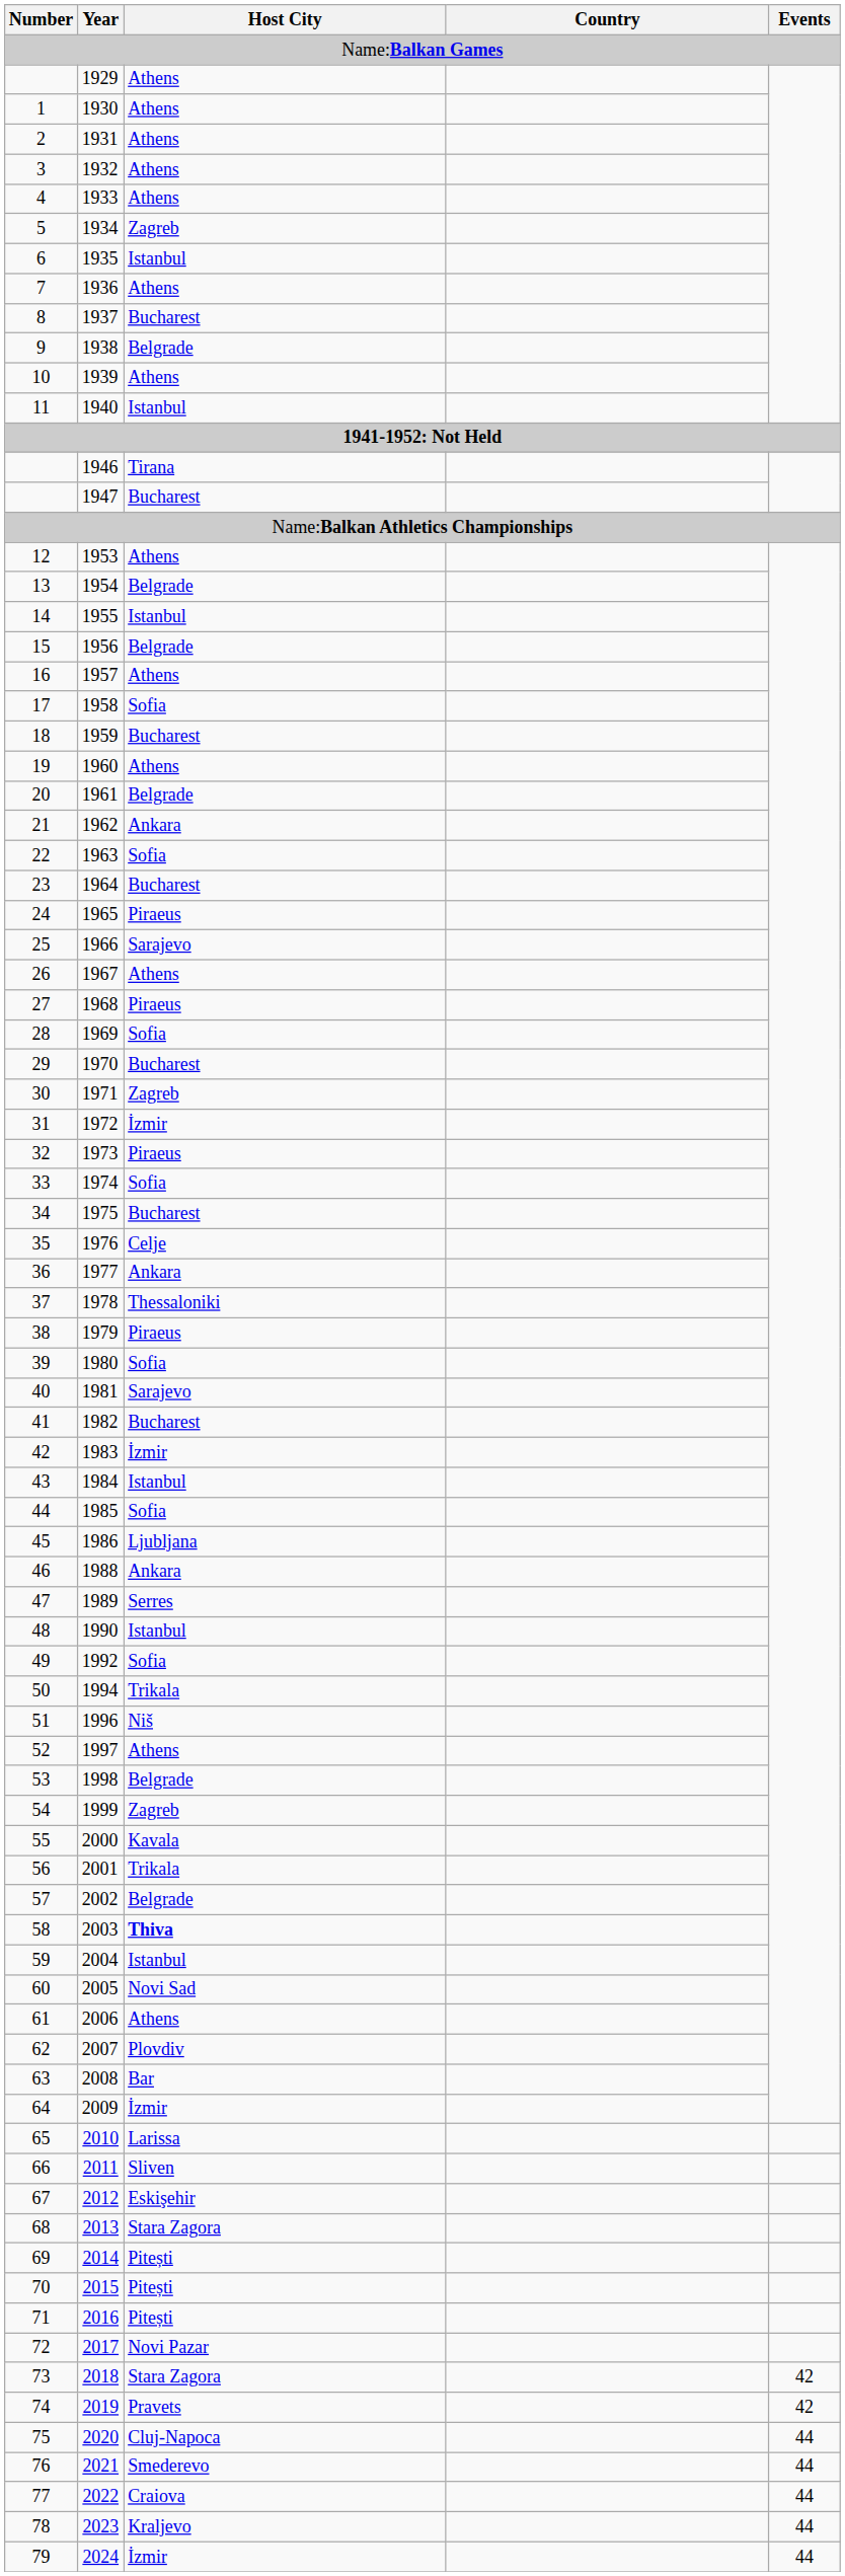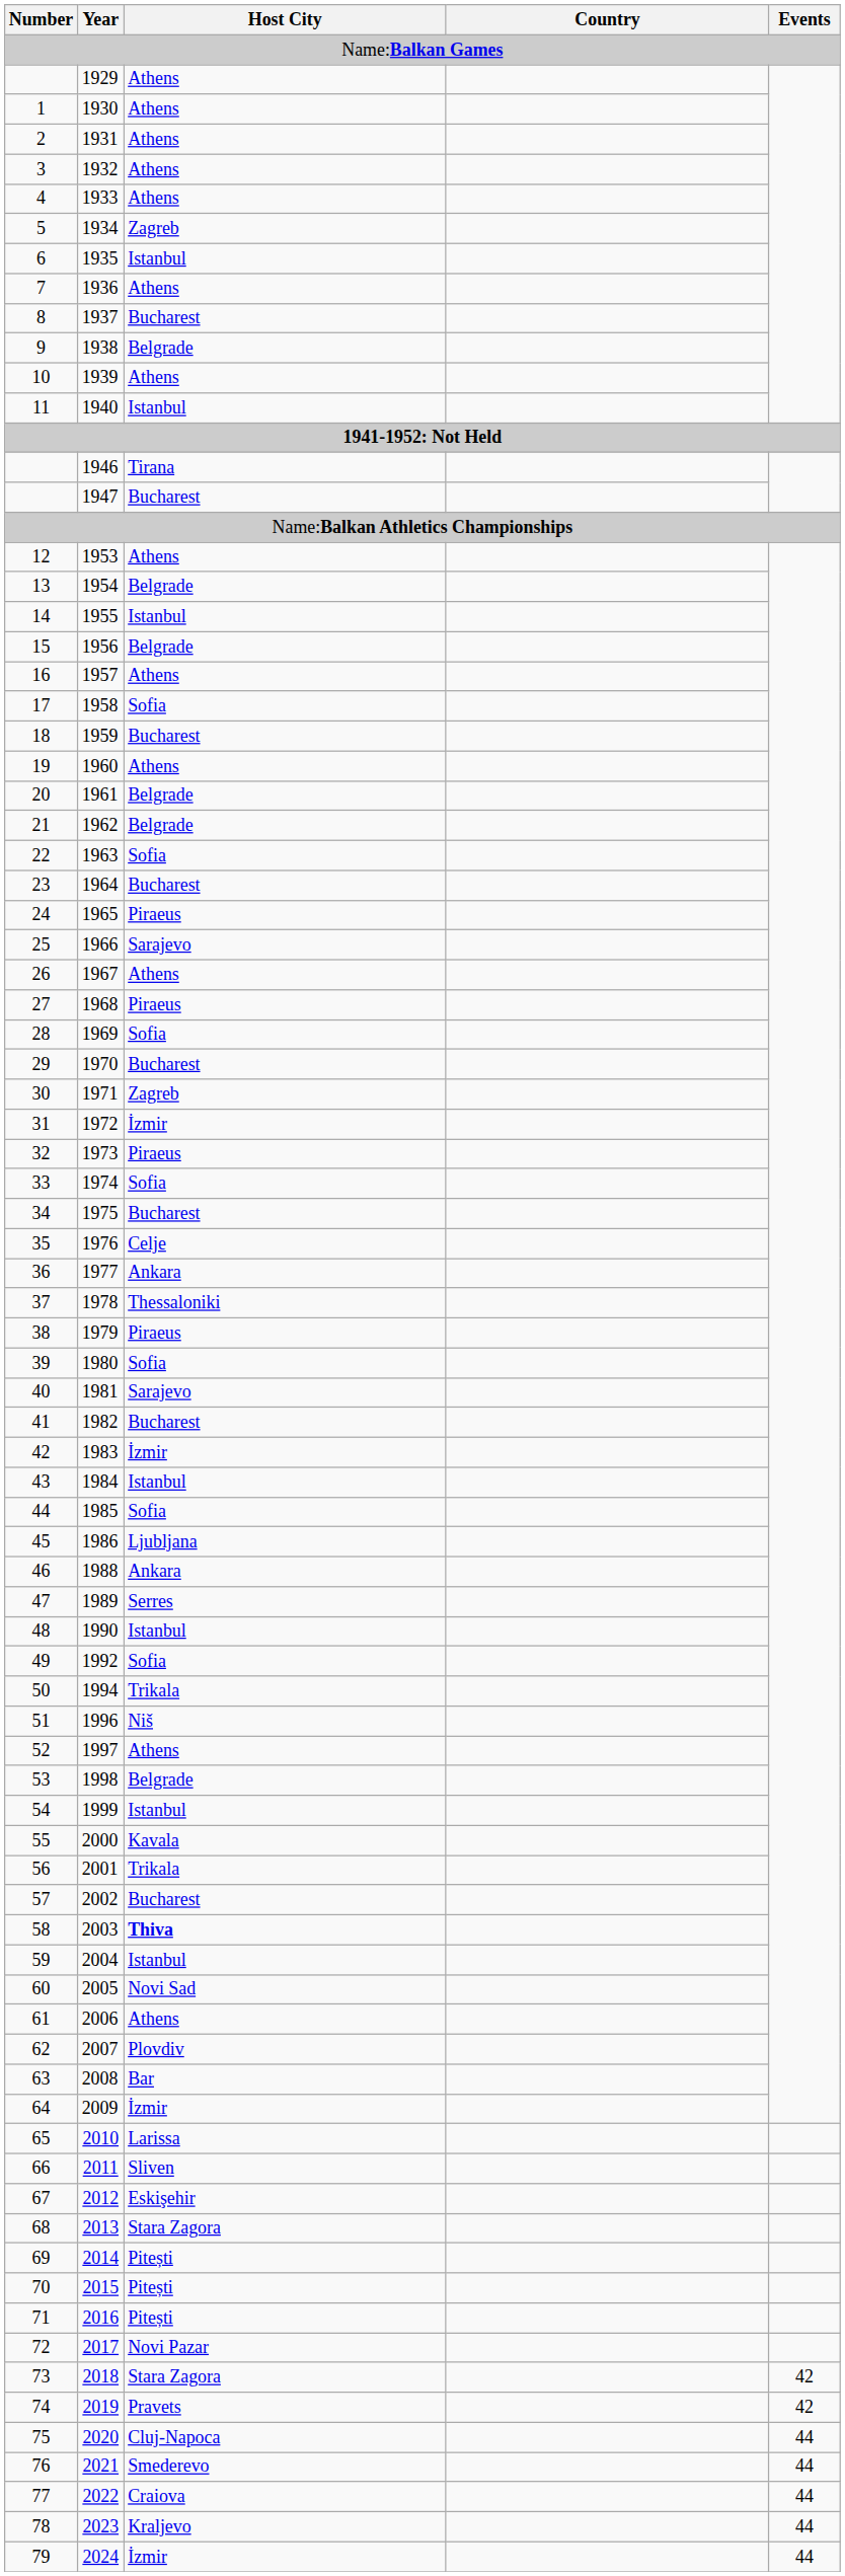 <table class="wikitable" style="font-size:90%">
 <tr>
 <th width=30>Number</th>
 <th width=30>Year</th>
 <th width=250>Host City</th>
 <th width=250>Country</th>
 <th width=50>Events</th>
 </tr>
 <tr>
 <td colspan="6" bgcolor="#cccccc"align=center>Name:<strong><a href='#'>Balkan Games</a></strong></td>
 </tr>
 <tr>
 <td align=center></td>
 <td>1929</td>
 <td align=left><a href='#'>Athens</a></td>
 <td align=left></td>
 </tr>
 <tr>
 <td align=center>1</td>
 <td>1930</td>
 <td align=left><a href='#'>Athens</a></td>
 <td align=left></td>
 </tr>
 <tr>
 <td align=center>2</td>
 <td>1931</td>
 <td align=left><a href='#'>Athens</a></td>
 <td align=left></td>
 </tr>
 <tr>
 <td align=center>3</td>
 <td>1932</td>
 <td align=left><a href='#'>Athens</a></td>
 <td align=left></td>
 </tr>
 <tr>
 <td align=center>4</td>
 <td>1933</td>
 <td align=left><a href='#'>Athens</a></td>
 <td align=left></td>
 </tr>
 <tr>
 <td align=center>5</td>
 <td>1934</td>
 <td align=left><a href='#'>Zagreb</a></td>
 <td align=left></td>
 </tr>
 <tr>
 <td align=center>6</td>
 <td>1935</td>
 <td align=left><a href='#'>Istanbul</a></td>
 <td align=left></td>
 </tr>
 <tr>
 <td align=center>7</td>
 <td>1936</td>
 <td align=left><a href='#'>Athens</a></td>
 <td align=left></td>
 </tr>
 <tr>
 <td align=center>8</td>
 <td>1937</td>
 <td align=left><a href='#'>Bucharest</a></td>
 <td align=left></td>
 </tr>
 <tr>
 <td align=center>9</td>
 <td>1938</td>
 <td align=left><a href='#'>Belgrade</a></td>
 <td align=left></td>
 </tr>
 <tr>
 <td align=center>10</td>
 <td>1939</td>
 <td align=left><a href='#'>Athens</a></td>
 <td align=left></td>
 </tr>
 <tr>
 <td align=center>11</td>
 <td>1940</td>
 <td align=left><a href='#'>Istanbul</a></td>
 <td align=left></td>
 </tr>
 <tr>
 <td colspan="6" bgcolor="#cccccc"align=center><strong>1941-1952: Not Held</strong></td>
 </tr>
 <tr>
 <td align=center></td>
 <td>1946</td>
 <td align=left><a href='#'>Tirana</a></td>
 <td align=left></td>
 </tr>
 <tr>
 <td align=center></td>
 <td>1947</td>
 <td align=left><a href='#'>Bucharest</a></td>
 <td align=left></td>
 </tr>
 <tr>
 <td colspan="6" bgcolor="#cccccc"align=center>Name:<strong>Balkan Athletics Championships</strong></td>
 </tr>
 <tr>
 <td align=center>12</td>
 <td>1953</td>
 <td align=left><a href='#'>Athens</a></td>
 <td align=left></td>
 </tr>
 <tr>
 <td align=center>13</td>
 <td>1954</td>
 <td align=left><a href='#'>Belgrade</a></td>
 <td align=left></td>
 </tr>
 <tr>
 <td align=center>14</td>
 <td>1955</td>
 <td align=left><a href='#'>Istanbul</a></td>
 <td align=left></td>
 </tr>
 <tr>
 <td align=center>15</td>
 <td>1956</td>
 <td align=left><a href='#'>Belgrade</a></td>
 <td align=left></td>
 </tr>
 <tr>
 <td align=center>16</td>
 <td>1957</td>
 <td align=left><a href='#'>Athens</a></td>
 <td align=left></td>
 </tr>
 <tr>
 <td align=center>17</td>
 <td>1958</td>
 <td align=left><a href='#'>Sofia</a></td>
 <td align=left></td>
 </tr>
 <tr>
 <td align=center>18</td>
 <td>1959</td>
 <td align=left><a href='#'>Bucharest</a></td>
 <td align=left></td>
 </tr>
 <tr>
 <td align=center>19</td>
 <td>1960</td>
 <td align=left><a href='#'>Athens</a></td>
 <td align=left></td>
 </tr>
 <tr>
 <td align=center>20</td>
 <td>1961</td>
 <td align=left><a href='#'>Belgrade</a></td>
 <td align=left></td>
 </tr>
 <tr>
 <td align=center>21</td>
 <td>1962</td>
-<td align=left><a href='#'>Ankara</a></td>
+<td align=left><a href='#'>Belgrade</a></td>
 <td align=left></td>
 </tr>
 <tr>
 <td align=center>22</td>
 <td>1963</td>
 <td align=left><a href='#'>Sofia</a></td>
 <td align=left></td>
 </tr>
 <tr>
 <td align=center>23</td>
 <td>1964</td>
 <td align=left><a href='#'>Bucharest</a></td>
 <td align=left></td>
 </tr>
 <tr>
 <td align=center>24</td>
 <td>1965</td>
 <td align=left><a href='#'>Piraeus</a></td>
 <td align=left></td>
 </tr>
 <tr>
 <td align=center>25</td>
 <td>1966</td>
 <td align=left><a href='#'>Sarajevo</a></td>
 <td align=left></td>
 </tr>
 <tr>
 <td align=center>26</td>
 <td>1967</td>
 <td align=left><a href='#'>Athens</a></td>
 <td align=left></td>
 </tr>
 <tr>
 <td align=center>27</td>
 <td>1968</td>
 <td align=left><a href='#'>Piraeus</a></td>
 <td align=left></td>
 </tr>
 <tr>
 <td align=center>28</td>
 <td>1969</td>
 <td align=left><a href='#'>Sofia</a></td>
 <td align=left></td>
 </tr>
 <tr>
 <td align=center>29</td>
 <td>1970</td>
 <td align=left><a href='#'>Bucharest</a></td>
 <td align=left></td>
 </tr>
 <tr>
 <td align=center>30</td>
 <td>1971</td>
 <td align=left><a href='#'>Zagreb</a></td>
 <td align=left></td>
 </tr>
 <tr>
 <td align=center>31</td>
 <td>1972</td>
 <td align=left><a href='#'>İzmir</a></td>
 <td align=left></td>
 </tr>
 <tr>
 <td align=center>32</td>
 <td>1973</td>
 <td align=left><a href='#'>Piraeus</a></td>
 <td align=left></td>
 </tr>
 <tr>
 <td align=center>33</td>
 <td>1974</td>
 <td align=left><a href='#'>Sofia</a></td>
 <td align=left></td>
 </tr>
 <tr>
 <td align=center>34</td>
 <td>1975</td>
 <td align=left><a href='#'>Bucharest</a></td>
 <td align=left></td>
 </tr>
 <tr>
 <td align=center>35</td>
 <td>1976</td>
 <td align=left><a href='#'>Celje</a></td>
 <td align=left></td>
 </tr>
 <tr>
 <td align=center>36</td>
 <td>1977</td>
 <td align=left><a href='#'>Ankara</a></td>
 <td align=left></td>
 </tr>
 <tr>
 <td align=center>37</td>
 <td>1978</td>
 <td align=left><a href='#'>Thessaloniki</a></td>
 <td align=left></td>
 </tr>
 <tr>
 <td align=center>38</td>
 <td>1979</td>
 <td align=left><a href='#'>Piraeus</a></td>
 <td align=left></td>
 </tr>
 <tr>
 <td align=center>39</td>
 <td>1980</td>
 <td align=left><a href='#'>Sofia</a></td>
 <td align=left></td>
 </tr>
 <tr>
 <td align=center>40</td>
 <td>1981</td>
 <td align=left><a href='#'>Sarajevo</a></td>
 <td align=left></td>
 </tr>
 <tr>
 <td align=center>41</td>
 <td>1982</td>
 <td align=left><a href='#'>Bucharest</a></td>
 <td align=left></td>
 </tr>
 <tr>
 <td align=center>42</td>
 <td>1983</td>
 <td align=left><a href='#'>İzmir</a></td>
 <td align=left></td>
 </tr>
 <tr>
 <td align=center>43</td>
 <td>1984</td>
 <td align=left><a href='#'>Istanbul</a></td>
 <td align=left></td>
 </tr>
 <tr>
 <td align=center>44</td>
 <td>1985</td>
 <td align=left><a href='#'>Sofia</a></td>
 <td align=left></td>
 </tr>
 <tr>
 <td align=center>45</td>
 <td>1986</td>
 <td align=left><a href='#'>Ljubljana</a></td>
 <td align=left></td>
 </tr>
 <tr>
 <td align=center>46</td>
 <td>1988</td>
 <td align=left><a href='#'>Ankara</a></td>
 <td align=left></td>
 </tr>
 <tr>
 <td align=center>47</td>
 <td>1989</td>
 <td align=left><a href='#'>Serres</a></td>
 <td align=left></td>
 </tr>
 <tr>
 <td align=center>48</td>
 <td>1990</td>
 <td align=left><a href='#'>Istanbul</a></td>
 <td align=left></td>
 </tr>
 <tr>
 <td align=center>49</td>
 <td>1992</td>
 <td align=left><a href='#'>Sofia</a></td>
 <td align=left></td>
 </tr>
 <tr>
 <td align=center>50</td>
 <td>1994</td>
 <td align=left><a href='#'>Trikala</a></td>
 <td align=left></td>
 </tr>
 <tr>
 <td align=center>51</td>
 <td>1996</td>
 <td align=left><a href='#'>Niš</a></td>
 <td align=left></td>
 </tr>
 <tr>
 <td align=center>52</td>
 <td>1997</td>
 <td align=left><a href='#'>Athens</a></td>
 <td align=left></td>
 </tr>
 <tr>
 <td align=center>53</td>
 <td>1998</td>
 <td align=left><a href='#'>Belgrade</a></td>
 <td align=left></td>
 </tr>
 <tr>
 <td align=center>54</td>
 <td>1999</td>
-<td align=left><a href='#'>Zagreb</a></td>
+<td align=left><a href='#'>Istanbul</a></td>
 <td align=left></td>
 </tr>
 <tr>
 <td align=center>55</td>
 <td>2000</td>
 <td align=left><a href='#'>Kavala</a></td>
 <td align=left></td>
 </tr>
 <tr>
 <td align=center>56</td>
 <td>2001</td>
 <td align=left><a href='#'>Trikala</a></td>
 <td align=left></td>
 </tr>
 <tr>
 <td align=center>57</td>
 <td>2002</td>
-<td align=left><a href='#'>Belgrade</a></td>
+<td align=left><a href='#'>Bucharest</a></td>
 <td align=left></td>
 </tr>
 <tr>
 <td align=center>58</td>
 <td>2003</td>
 <td align=left><strong><a href='#'>Thiva</a></strong></td>
 <td align=left></td>
 </tr>
 <tr>
 <td align=center>59</td>
 <td>2004</td>
 <td align=left><a href='#'>Istanbul</a></td>
 <td align=left></td>
 </tr>
 <tr>
 <td align=center>60</td>
 <td>2005</td>
 <td align=left><a href='#'>Novi Sad</a></td>
 <td align=left></td>
 </tr>
 <tr>
 <td align=center>61</td>
 <td>2006</td>
 <td align=left><a href='#'>Athens</a></td>
 <td align=left></td>
 </tr>
 <tr>
 <td align=center>62</td>
 <td>2007</td>
 <td align=left><a href='#'>Plovdiv</a></td>
 <td align=left></td>
 </tr>
 <tr>
 <td align=center>63</td>
 <td>2008</td>
 <td align=left><a href='#'>Bar</a></td>
 <td align=left></td>
 </tr>
 <tr>
 <td align=center>64</td>
 <td>2009</td>
 <td align=left><a href='#'>İzmir</a></td>
 <td align=left></td>
 </tr>
 <tr>
 <td align=center>65</td>
 <td align=center><a href='#'>2010</a></td>
 <td align=left><a href='#'>Larissa</a></td>
 <td align=left></td>
 <td align=center></td>
 </tr>
 <tr>
 <td align=center>66</td>
 <td align=center><a href='#'>2011</a></td>
 <td align=left><a href='#'>Sliven</a></td>
 <td align=left></td>
 <td align=center></td>
 </tr>
 <tr>
 <td align=center>67</td>
 <td align=center><a href='#'>2012</a></td>
 <td align=left><a href='#'>Eskişehir</a></td>
 <td align=left></td>
 <td align=center></td>
 </tr>
 <tr>
 <td align=center>68</td>
 <td align=center><a href='#'>2013</a></td>
 <td align=left><a href='#'>Stara Zagora</a></td>
 <td align=left></td>
 <td align=center></td>
 </tr>
 <tr>
 <td align=center>69</td>
 <td align=center><a href='#'>2014</a></td>
 <td align=left><a href='#'>Pitești</a></td>
 <td align=left></td>
 <td align=center></td>
 </tr>
 <tr>
 <td align=center>70</td>
 <td align=center><a href='#'>2015</a></td>
 <td align=left><a href='#'>Pitești</a></td>
 <td align=left></td>
 <td align=center></td>
 </tr>
 <tr>
 <td align=center>71</td>
 <td align=center><a href='#'>2016</a></td>
 <td align=left><a href='#'>Pitești</a></td>
 <td align=left></td>
 <td align=center></td>
 </tr>
 <tr>
 <td align=center>72</td>
 <td align=center><a href='#'>2017</a></td>
 <td align=left><a href='#'>Novi Pazar</a></td>
 <td align=left></td>
 <td align=center></td>
 </tr>
 <tr>
 <td align=center>73</td>
 <td align=center><a href='#'>2018</a></td>
 <td align=left><a href='#'>Stara Zagora</a></td>
 <td align=left></td>
 <td align=center>42</td>
 </tr>
 <tr>
 <td align=center>74</td>
 <td align=center><a href='#'>2019</a></td>
 <td align=left><a href='#'>Pravets</a></td>
 <td align=left></td>
 <td align=center>42</td>
 </tr>
 <tr>
 <td align=center>75</td>
 <td align=center><a href='#'>2020</a></td>
 <td align=left><a href='#'>Cluj-Napoca</a></td>
 <td align=left></td>
 <td align=center>44</td>
 </tr>
 <tr>
 <td align=center>76</td>
 <td align=center><a href='#'>2021</a></td>
 <td align=left><a href='#'>Smederevo</a></td>
 <td align=left></td>
 <td align=center>44</td>
 </tr>
 <tr>
 <td align=center>77</td>
 <td align=center><a href='#'>2022</a></td>
 <td align=left><a href='#'>Craiova</a></td>
 <td align=left></td>
 <td align=center>44</td>
 </tr>
 <tr>
 <td align=center>78</td>
 <td align=center><a href='#'>2023</a></td>
 <td align=left><a href='#'>Kraljevo</a></td>
 <td align=left></td>
 <td align=center>44</td>
 </tr>
 <tr>
 <td align=center>79</td>
 <td align=center><a href='#'>2024</a></td>
 <td align=left><a href='#'>İzmir</a></td>
 <td align=left></td>
 <td align=center>44</td>
 </tr>
 </table>
